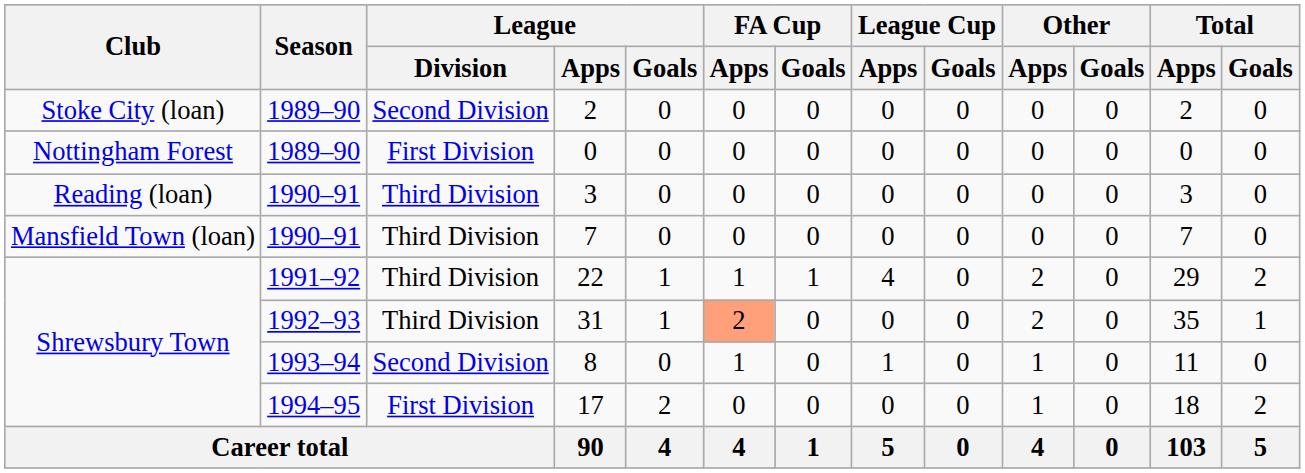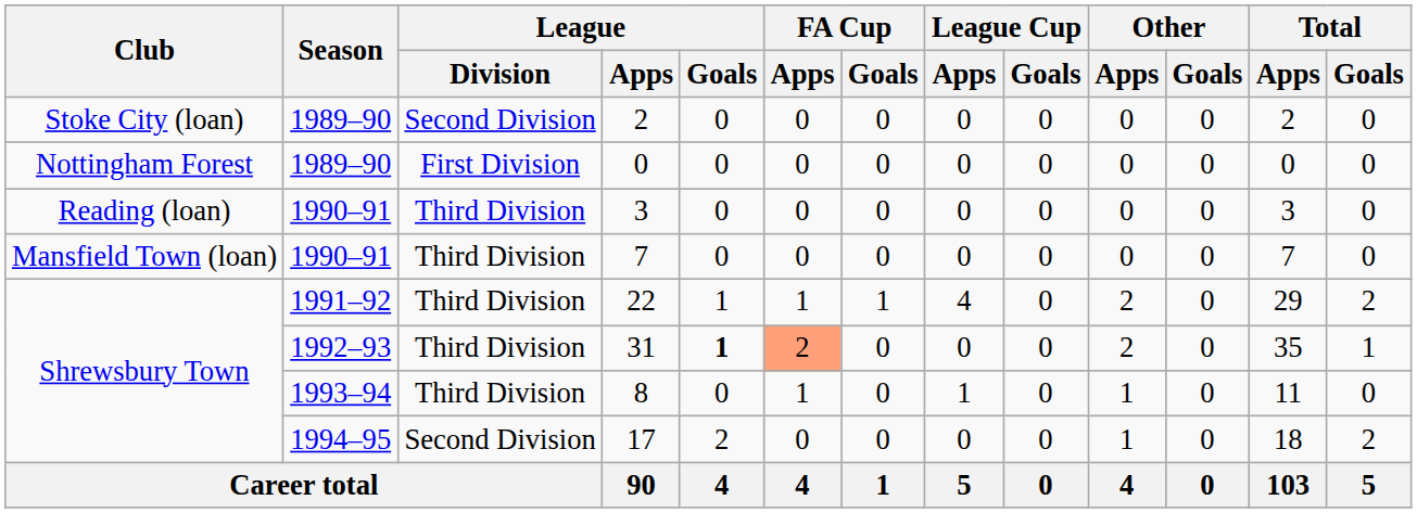 <table class="wikitable" style="text-align:center">
 <tr>
 <th rowspan="2">Club</th>
 <th rowspan="2">Season</th>
 <th colspan="3">League</th>
 <th colspan="2">FA Cup</th>
 <th colspan="2">League Cup</th>
 <th colspan="2">Other</th>
 <th colspan="2">Total</th>
 </tr>
 <tr>
 <th>Division</th>
 <th>Apps</th>
 <th>Goals</th>
 <th>Apps</th>
 <th>Goals</th>
 <th>Apps</th>
 <th>Goals</th>
 <th>Apps</th>
 <th>Goals</th>
 <th>Apps</th>
 <th>Goals</th>
 </tr>
 <tr>
 <td><a href='#'>Stoke City</a> (loan)</td>
 <td><a href='#'>1989–90</a></td>
 <td><a href='#'>Second Division</a></td>
 <td>2</td>
 <td>0</td>
 <td>0</td>
 <td>0</td>
 <td>0</td>
 <td>0</td>
 <td>0</td>
 <td>0</td>
 <td>2</td>
 <td>0</td>
 </tr>
 <tr>
 <td><a href='#'>Nottingham Forest</a></td>
 <td><a href='#'>1989–90</a></td>
 <td><a href='#'>First Division</a></td>
 <td>0</td>
 <td>0</td>
 <td>0</td>
 <td>0</td>
 <td>0</td>
 <td>0</td>
 <td>0</td>
 <td>0</td>
 <td>0</td>
 <td>0</td>
 </tr>
 <tr>
 <td><a href='#'>Reading</a> (loan)</td>
 <td><a href='#'>1990–91</a></td>
 <td><a href='#'>Third Division</a></td>
 <td>3</td>
 <td>0</td>
 <td>0</td>
 <td>0</td>
 <td>0</td>
 <td>0</td>
 <td>0</td>
 <td>0</td>
 <td>3</td>
 <td>0</td>
 </tr>
 <tr>
 <td><a href='#'>Mansfield Town</a> (loan)</td>
 <td><a href='#'>1990–91</a></td>
 <td>Third Division</td>
 <td>7</td>
 <td>0</td>
 <td>0</td>
 <td>0</td>
 <td>0</td>
 <td>0</td>
 <td>0</td>
 <td>0</td>
 <td>7</td>
 <td>0</td>
 </tr>
 <tr>
 <td rowspan="4"><a href='#'>Shrewsbury Town</a></td>
 <td><a href='#'>1991–92</a></td>
 <td>Third Division</td>
 <td>22</td>
 <td>1</td>
 <td>1</td>
 <td>1</td>
 <td>4</td>
 <td>0</td>
 <td>2</td>
 <td>0</td>
 <td>29</td>
 <td>2</td>
 </tr>
 <tr>
 <td><a href='#'>1992–93</a></td>
 <td>Third Division</td>
 <td>31</td>
-<td>1</td>
+<td><strong>1</strong></td>
 <td style="background: lightsalmon;">2</td>
 <td>0</td>
 <td>0</td>
 <td>0</td>
 <td>2</td>
 <td>0</td>
 <td>35</td>
 <td>1</td>
 </tr>
 <tr>
 <td><a href='#'>1993–94</a></td>
-<td><a href='#'>Second Division</a></td>
+<td>Third Division</td>
 <td>8</td>
 <td>0</td>
 <td>1</td>
 <td>0</td>
 <td>1</td>
 <td>0</td>
 <td>1</td>
 <td>0</td>
 <td>11</td>
 <td>0</td>
 </tr>
 <tr>
 <td><a href='#'>1994–95</a></td>
-<td><a href='#'>First Division</a></td>
+<td>Second Division</td>
 <td>17</td>
 <td>2</td>
 <td>0</td>
 <td>0</td>
 <td>0</td>
 <td>0</td>
 <td>1</td>
 <td>0</td>
 <td>18</td>
 <td>2</td>
 </tr>
 <tr>
 <th colspan="3">Career total</th>
 <th>90</th>
 <th>4</th>
 <th>4</th>
 <th>1</th>
 <th>5</th>
 <th>0</th>
 <th>4</th>
 <th>0</th>
 <th>103</th>
 <th>5</th>
 </tr>
 </table>
